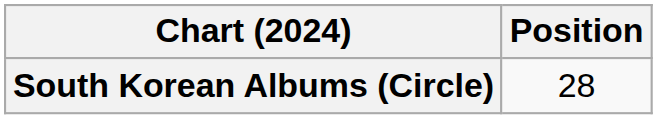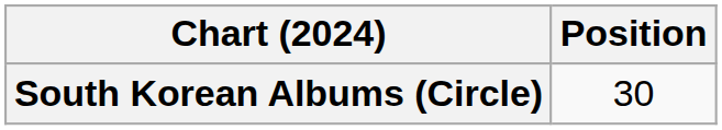 <table class="wikitable sortable plainrowheaders" style="text-align:center">
 <tr>
 <th scope="col">Chart (2024)</th>
 <th scope="col">Position</th>
 </tr>
 <tr>
 <th scope="row">South Korean Albums (Circle)</th>
-<td>28</td>
+<td>30</td>
 </tr>
 </table>
